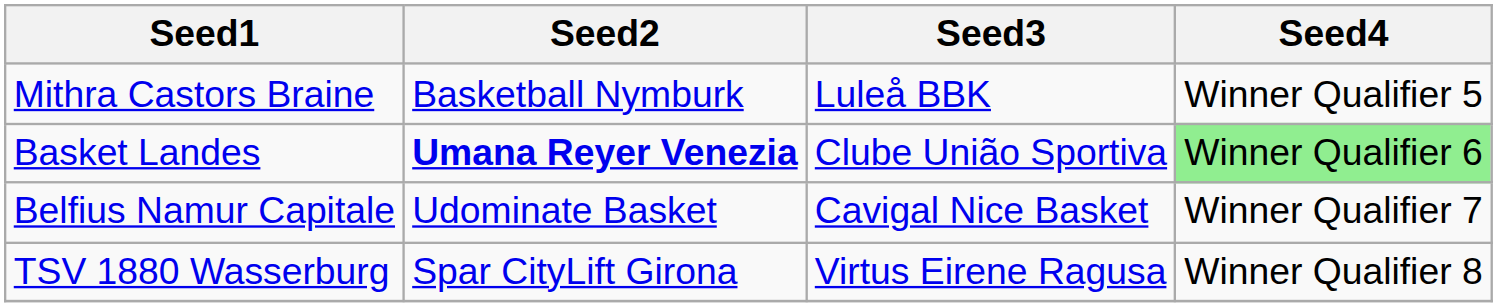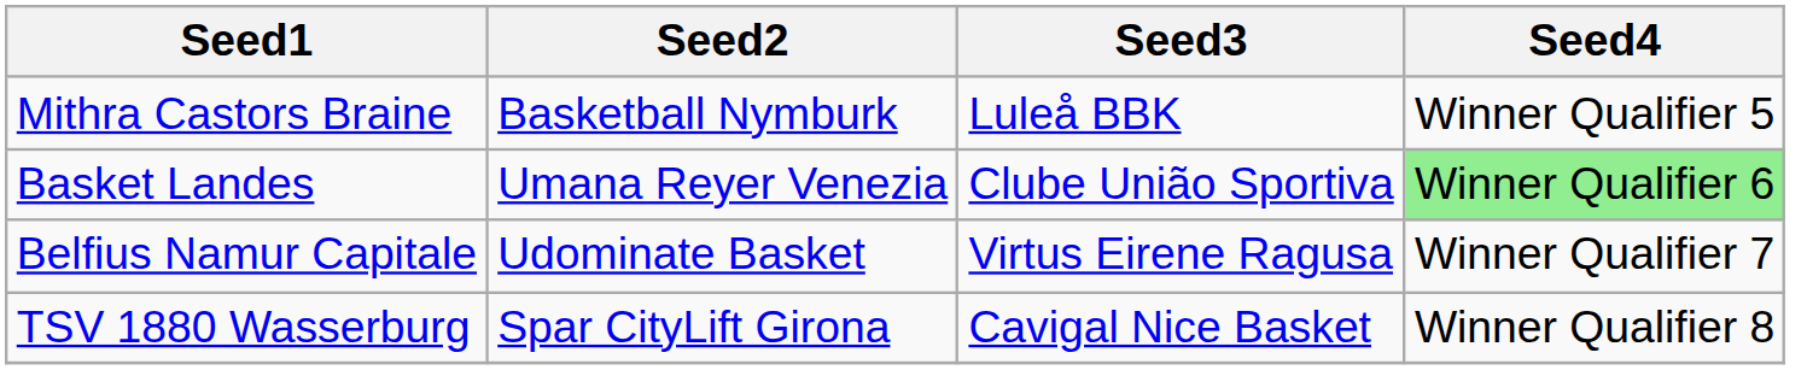 <table class="wikitable">
 <tr>
 <th>Seed1</th>
 <th>Seed2</th>
 <th>Seed3</th>
 <th>Seed4</th>
 </tr>
 <tr>
 <td> <a href='#'>Mithra Castors Braine</a></td>
 <td> <a href='#'>Basketball Nymburk</a></td>
 <td> <a href='#'>Luleå BBK</a></td>
 <td>Winner Qualifier 5</td>
 </tr>
 <tr>
 <td> <a href='#'>Basket Landes</a></td>
-<td><strong> <a href='#'>Umana Reyer Venezia</a></strong></td>
+<td> <a href='#'>Umana Reyer Venezia</a></td>
 <td> <a href='#'>Clube União Sportiva</a></td>
 <td style="background: lightgreen;">Winner Qualifier 6</td>
 </tr>
 <tr>
 <td> <a href='#'>Belfius Namur Capitale</a></td>
 <td> <a href='#'>Udominate Basket</a></td>
-<td> <a href='#'>Cavigal Nice Basket</a></td>
+<td> <a href='#'>Virtus Eirene Ragusa</a></td>
 <td>Winner Qualifier 7</td>
 </tr>
 <tr>
 <td> <a href='#'>TSV 1880 Wasserburg</a></td>
 <td> <a href='#'>Spar CityLift Girona</a></td>
-<td> <a href='#'>Virtus Eirene Ragusa</a></td>
+<td> <a href='#'>Cavigal Nice Basket</a></td>
 <td>Winner Qualifier 8</td>
 </tr>
 <tr>
 </tr>
 </table>
